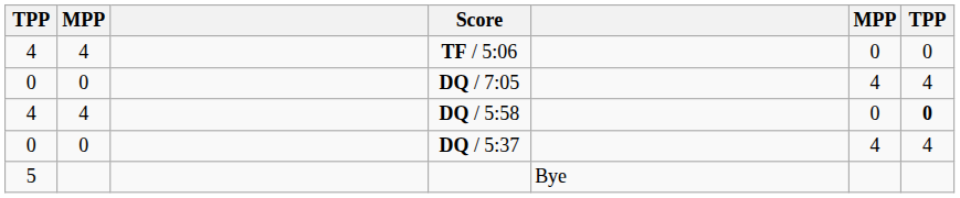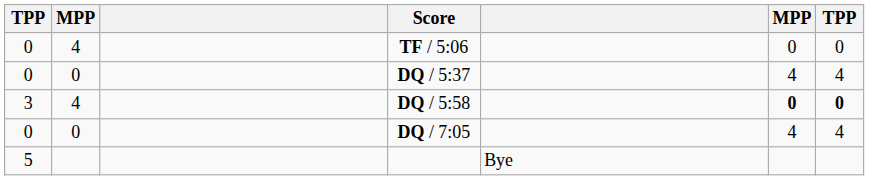 <table class="wikitable" style="text-align: center;" |>
 <tr>
 <th width="35">TPP</th>
 <th width="35">MPP</th>
 <th width="250"></th>
 <th width="75">Score</th>
 <th width="250"></th>
 <th width="35">MPP</th>
 <th width="35">TPP</th>
 </tr>
 <tr>
-<td>4</td>
+<td>0</td>
 <td>4</td>
 <td style="text-align:left;"></td>
 <td><strong>TF</strong> / 5:06</td>
 <td style="text-align:left;"><strong></strong></td>
 <td>0</td>
 <td>0</td>
 </tr>
 <tr>
 <td>0</td>
 <td>0</td>
 <td style="text-align:left;"><strong></strong></td>
-<td><strong>DQ</strong> / 7:05</td>
+<td><strong>DQ</strong> / 5:37</td>
 <td style="text-align:left;"></td>
 <td>4</td>
 <td>4</td>
 </tr>
 <tr>
-<td>4</td>
+<td>3</td>
 <td>4</td>
 <td style="text-align:left;"></td>
 <td><strong>DQ</strong> / 5:58</td>
 <td style="text-align:left;"><strong></strong></td>
-<td>0</td>
+<td><strong>0</strong></td>
 <td><strong>0</strong></td>
 </tr>
 <tr>
 <td>0</td>
 <td>0</td>
 <td style="text-align:left;"><strong></strong></td>
-<td><strong>DQ</strong> / 5:37</td>
+<td><strong>DQ</strong> / 7:05</td>
 <td style="text-align:left;"></td>
 <td>4</td>
 <td>4</td>
 </tr>
 <tr>
 <td>5</td>
 <td></td>
 <td style="text-align:left;"><strong></strong></td>
 <td></td>
 <td style="text-align:left;">Bye</td>
 <td></td>
 <td></td>
 </tr>
 </table>
